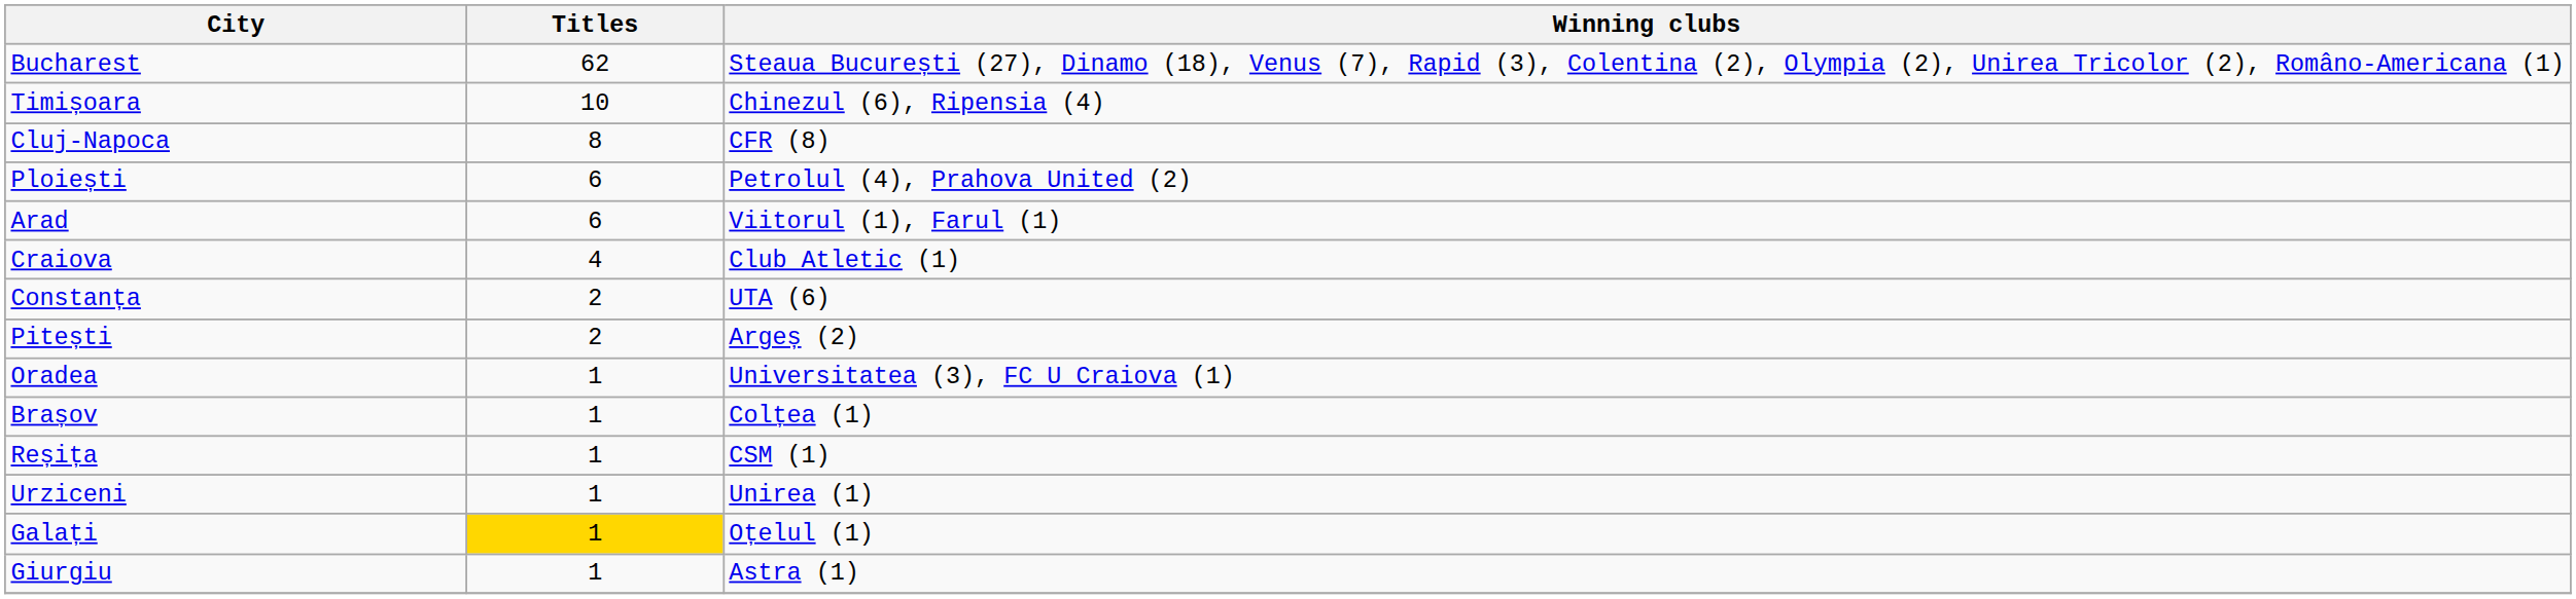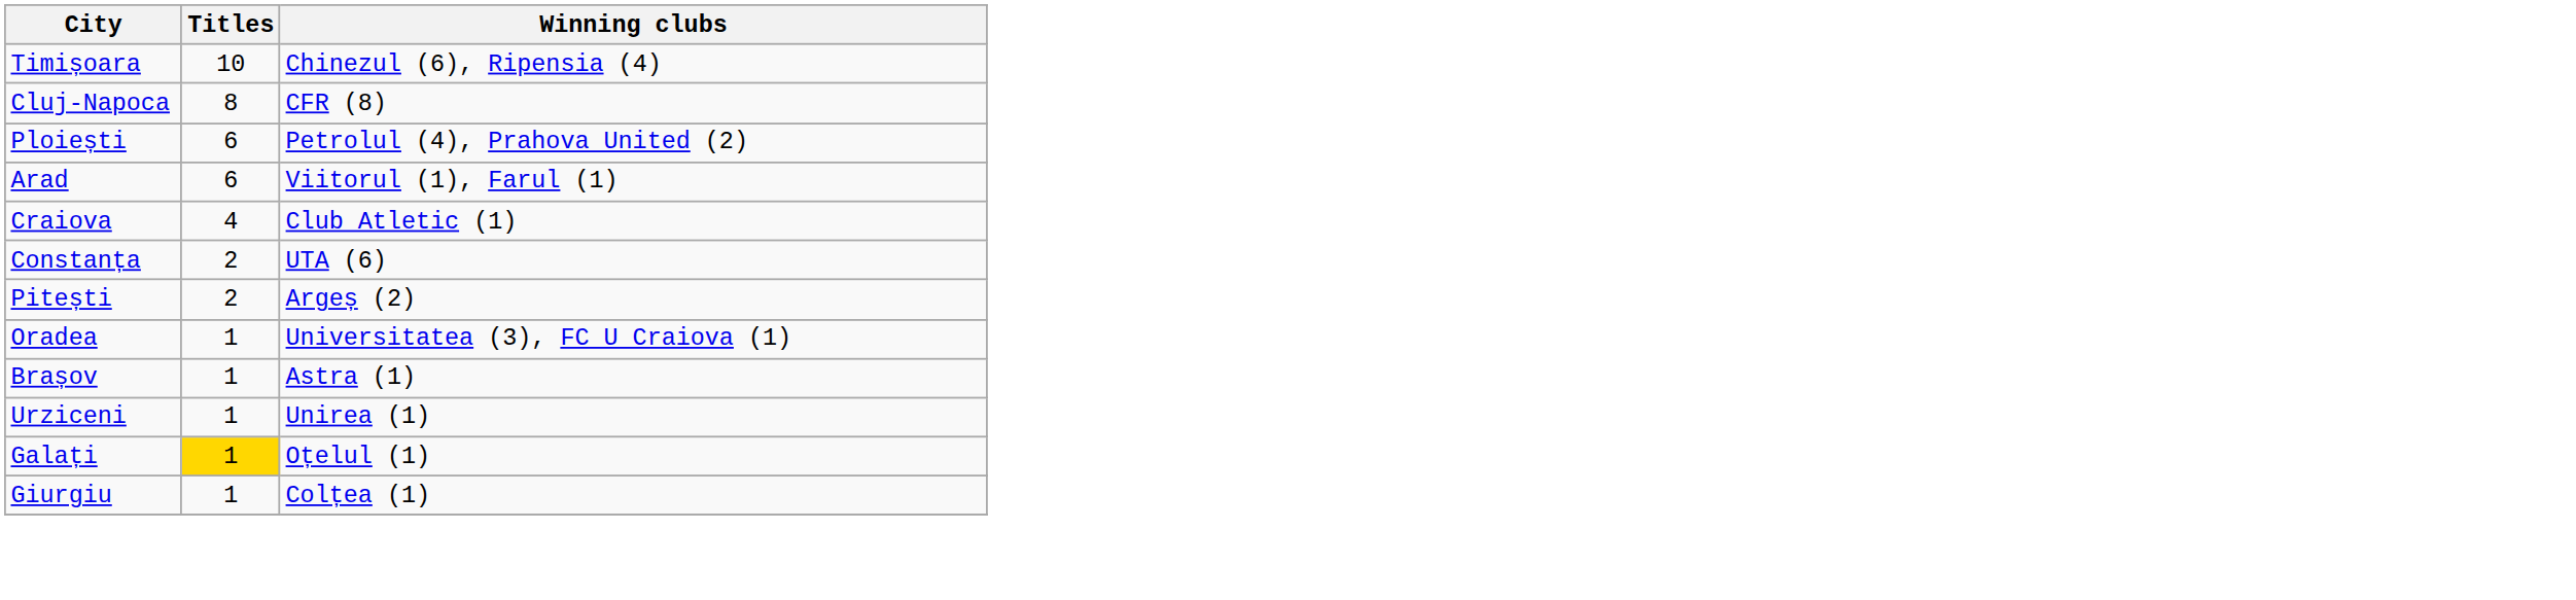 <table class= "wikitable sortable" style="text-align: left;">
 <tr>
 <th style="width:18%;">City</th>
 <th style="width:10%;">Titles</th>
 <th>Winning clubs</th>
-</tr>
-<tr>
-<td> <a href='#'>Bucharest</a></td>
-<td style="text-align:center;">62</td>
-<td><a href='#'>Steaua București</a> (27), <a href='#'>Dinamo</a> (18), <a href='#'>Venus</a> (7), <a href='#'>Rapid</a> (3), <a href='#'>Colentina</a> (2), <a href='#'>Olympia</a> (2), <a href='#'>Unirea Tricolor</a> (2), <a href='#'>Româno-Americana</a> (1)</td>
 </tr>
 <tr>
 <td> <a href='#'>Timișoara</a></td>
 <td style="text-align:center;">10</td>
 <td><a href='#'>Chinezul</a> (6), <a href='#'>Ripensia</a> (4)</td>
 </tr>
 <tr>
 <td> <a href='#'>Cluj-Napoca</a></td>
 <td style="text-align:center;">8</td>
 <td><a href='#'>CFR</a> (8)</td>
 </tr>
 <tr>
 <td> <a href='#'>Ploiești</a></td>
 <td style="text-align:center;">6</td>
 <td><a href='#'>Petrolul</a> (4), <a href='#'>Prahova United</a> (2)</td>
 </tr>
 <tr>
 <td> <a href='#'>Arad</a></td>
 <td style="text-align:center;">6</td>
 <td><a href='#'>Viitorul</a> (1), <a href='#'>Farul</a> (1)</td>
 </tr>
 <tr>
 <td> <a href='#'>Craiova</a></td>
 <td style="text-align:center;">4</td>
 <td><a href='#'>Club Atletic</a> (1)</td>
 </tr>
 <tr>
 <td> <a href='#'>Constanța</a></td>
 <td style="text-align:center;">2</td>
 <td><a href='#'>UTA</a> (6)</td>
 </tr>
 <tr>
 <td> <a href='#'>Pitești</a></td>
 <td style="text-align:center;">2</td>
 <td><a href='#'>Argeș</a> (2)</td>
 </tr>
 <tr>
 <td> <a href='#'>Oradea</a></td>
 <td style="text-align:center;">1</td>
 <td><a href='#'>Universitatea</a> (3), <a href='#'>FC U Craiova</a> (1)</td>
 </tr>
 <tr>
 <td> <a href='#'>Brașov</a></td>
 <td style="text-align:center;">1</td>
-<td><a href='#'>Colțea</a> (1)</td>
-</tr>
-<tr>
-<td> <a href='#'>Reșița</a></td>
-<td style="text-align:center;">1</td>
-<td><a href='#'>CSM</a> (1)</td>
+<td><a href='#'>Astra</a> (1)</td>
 </tr>
 <tr>
 <td> <a href='#'>Urziceni</a></td>
 <td style="text-align:center;">1</td>
 <td><a href='#'>Unirea</a> (1)</td>
 </tr>
 <tr>
 <td> <a href='#'>Galați</a></td>
 <td style="background: gold; text-align:center;">1</td>
 <td><a href='#'>Oțelul</a> (1)</td>
 </tr>
 <tr>
 <td> <a href='#'>Giurgiu</a></td>
 <td style="text-align:center;">1</td>
-<td><a href='#'>Astra</a> (1)</td>
+<td><a href='#'>Colțea</a> (1)</td>
 </tr>
 <tr>
 </tr>
 </table>
